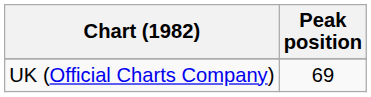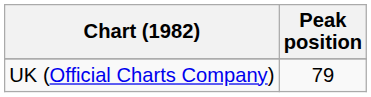 <table class="wikitable sortable">
 <tr>
 <th>Chart (1982)</th>
 <th>Peak<br>position</th>
 </tr>
 <tr>
 </tr>
 <tr>
 <td>UK (<a href='#'>Official Charts Company</a>)</td>
-<td align="center">69</td>
+<td align="center">79</td>
 </tr>
 </table>
